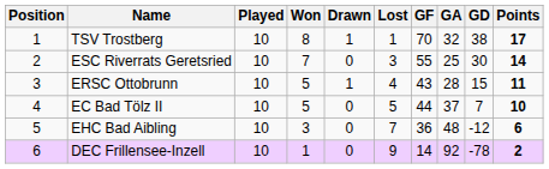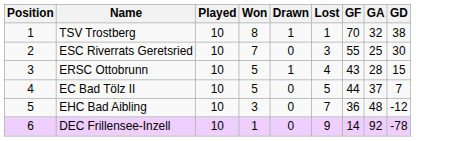 <table class="wikitable">
 <tr align="center">
 <th>Position</th>
 <th>Name</th>
 <th>Played</th>
 <th>Won</th>
 <th>Drawn</th>
 <th>Lost</th>
 <th>GF</th>
 <th>GA</th>
 <th>GD</th>
-<th>Points</th>
 </tr>
 <tr align="center">
 <td>1</td>
 <td align="left">TSV Trostberg</td>
 <td>10</td>
 <td>8</td>
 <td>1</td>
 <td>1</td>
 <td>70</td>
 <td>32</td>
 <td>38</td>
-<td><strong>17</strong></td>
 </tr>
 <tr align="center">
 <td>2</td>
 <td align="left">ESC Riverrats Geretsried</td>
 <td>10</td>
 <td>7</td>
 <td>0</td>
 <td>3</td>
 <td>55</td>
 <td>25</td>
 <td>30</td>
-<td><strong>14</strong></td>
 </tr>
 <tr align="center">
 <td>3</td>
 <td align="left">ERSC Ottobrunn</td>
 <td>10</td>
 <td>5</td>
 <td>1</td>
 <td>4</td>
 <td>43</td>
 <td>28</td>
 <td>15</td>
-<td><strong>11</strong></td>
 </tr>
 <tr align="center">
 <td>4</td>
 <td align="left">EC Bad Tölz II</td>
 <td>10</td>
 <td>5</td>
 <td>0</td>
 <td>5</td>
 <td>44</td>
 <td>37</td>
 <td>7</td>
-<td><strong>10</strong></td>
 </tr>
 <tr align="center">
 <td>5</td>
 <td align="left">EHC Bad Aibling</td>
 <td>10</td>
 <td>3</td>
 <td>0</td>
 <td>7</td>
 <td>36</td>
 <td>48</td>
 <td>-12</td>
-<td><strong>6</strong></td>
 </tr>
 <tr align="center" bgcolor="#efcfff">
 <td>6</td>
 <td align="left">DEC Frillensee-Inzell</td>
 <td>10</td>
 <td>1</td>
 <td>0</td>
 <td>9</td>
 <td>14</td>
 <td>92</td>
 <td>-78</td>
-<td><strong>2</strong></td>
 </tr>
 </table>
